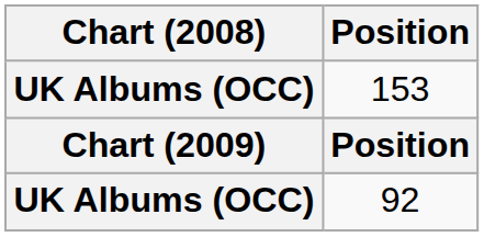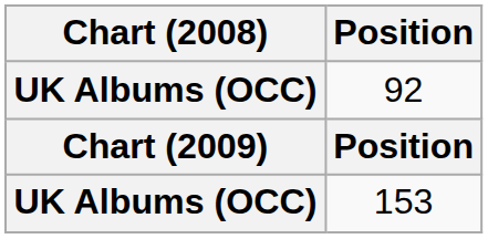 <table class="wikitable plainrowheaders" style="text-align:center">
 <tr>
 <th scope="col">Chart (2008)</th>
 <th scope="col">Position</th>
 </tr>
 <tr>
 <th scope="row">UK Albums (OCC)</th>
-<td>153</td>
+<td>92</td>
 </tr>
 <tr>
 <th scope="col">Chart (2009)</th>
 <th scope="col">Position</th>
 </tr>
 <tr>
 <th scope="row">UK Albums (OCC)</th>
-<td>92</td>
+<td>153</td>
 </tr>
 </table>
